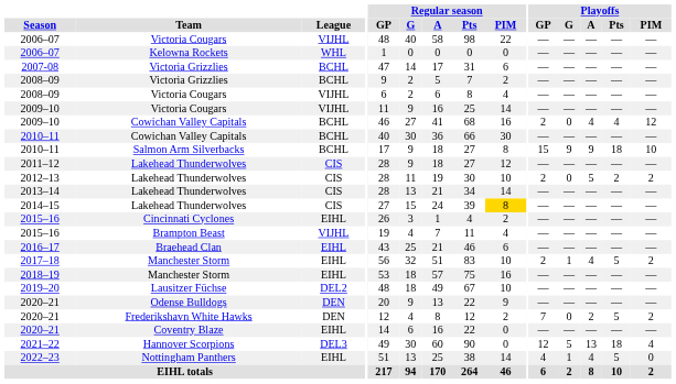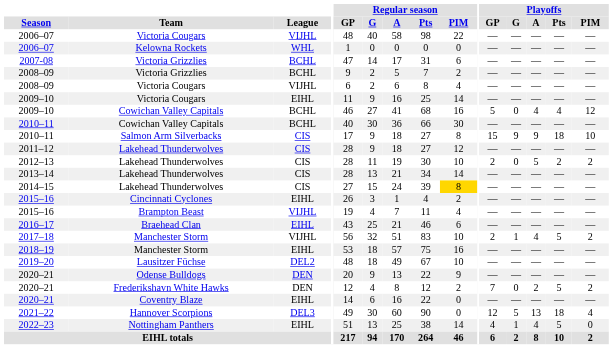 <table border="0" cellpadding="1" cellspacing="0" style="text-align:center; width:60em;">
 <tr bgcolor="#e0e0e0">
 <th colspan="3" bgcolor="#ffffff"></th>
 <th rowspan="99" bgcolor="#ffffff"></th>
 <th colspan="5"><a href='#'>Regular season</a></th>
 <th rowspan="99" bgcolor="#ffffff"></th>
 <th colspan="5"><a href='#'>Playoffs</a></th>
 </tr>
 <tr bgcolor="#e0e0e0">
 <th><a href='#'>Season</a></th>
 <th>Team</th>
 <th>League</th>
 <th>GP</th>
 <th><a href='#'>G</a></th>
 <th><a href='#'>A</a></th>
 <th><a href='#'>Pts</a></th>
 <th><a href='#'>PIM</a></th>
 <th>GP</th>
 <th>G</th>
 <th>A</th>
 <th>Pts</th>
 <th>PIM</th>
 </tr>
 <tr>
 <td>2006–07</td>
 <td><a href='#'>Victoria Cougars</a></td>
 <td><a href='#'>VIJHL</a></td>
 <td>48</td>
 <td>40</td>
 <td>58</td>
 <td>98</td>
 <td>22</td>
 <td>—</td>
 <td>—</td>
 <td>—</td>
 <td>—</td>
 <td>—</td>
 </tr>
 <tr bgcolor="#f0f0f0">
 <td><a href='#'>2006–07</a></td>
 <td><a href='#'>Kelowna Rockets</a></td>
 <td><a href='#'>WHL</a></td>
 <td>1</td>
 <td>0</td>
 <td>0</td>
 <td>0</td>
 <td>0</td>
 <td>—</td>
 <td>—</td>
 <td>—</td>
 <td>—</td>
 <td>—</td>
 </tr>
 <tr>
 <td><a href='#'>2007-08</a></td>
 <td><a href='#'>Victoria Grizzlies</a></td>
 <td><a href='#'>BCHL</a></td>
 <td>47</td>
 <td>14</td>
 <td>17</td>
 <td>31</td>
 <td>6</td>
 <td>—</td>
 <td>—</td>
 <td>—</td>
 <td>—</td>
 <td>—</td>
 </tr>
 <tr bgcolor="#f0f0f0">
 <td>2008–09</td>
 <td>Victoria Grizzlies</td>
 <td>BCHL</td>
 <td>9</td>
 <td>2</td>
 <td>5</td>
 <td>7</td>
 <td>2</td>
 <td>—</td>
 <td>—</td>
 <td>—</td>
 <td>—</td>
 <td>—</td>
 </tr>
 <tr>
 <td>2008–09</td>
 <td>Victoria Cougars</td>
 <td>VIJHL</td>
 <td>6</td>
 <td>2</td>
 <td>6</td>
 <td>8</td>
 <td>4</td>
 <td>—</td>
 <td>—</td>
 <td>—</td>
 <td>—</td>
 <td>—</td>
 </tr>
 <tr bgcolor="#f0f0f0">
 <td>2009–10</td>
 <td>Victoria Cougars</td>
-<td>VIJHL</td>
+<td>EIHL</td>
 <td>11</td>
 <td>9</td>
 <td>16</td>
 <td>25</td>
 <td>14</td>
 <td>—</td>
 <td>—</td>
 <td>—</td>
 <td>—</td>
 <td>—</td>
 </tr>
 <tr>
 <td>2009–10</td>
 <td><a href='#'>Cowichan Valley Capitals</a></td>
 <td>BCHL</td>
 <td>46</td>
 <td>27</td>
 <td>41</td>
 <td>68</td>
 <td>16</td>
-<td>2</td>
+<td>5</td>
 <td>0</td>
 <td>4</td>
 <td>4</td>
 <td>12</td>
 </tr>
 <tr bgcolor="#f0f0f0">
 <td><a href='#'>2010–11</a></td>
 <td>Cowichan Valley Capitals</td>
 <td>BCHL</td>
 <td>40</td>
 <td>30</td>
 <td>36</td>
 <td>66</td>
 <td>30</td>
 <td>—</td>
 <td>—</td>
 <td>—</td>
 <td>—</td>
 <td>—</td>
 </tr>
 <tr>
 <td>2010–11</td>
 <td><a href='#'>Salmon Arm Silverbacks</a></td>
-<td>BCHL</td>
+<td><a href='#'>CIS</a></td>
 <td>17</td>
 <td>9</td>
 <td>18</td>
 <td>27</td>
 <td>8</td>
 <td>15</td>
 <td>9</td>
 <td>9</td>
 <td>18</td>
 <td>10</td>
 </tr>
 <tr bgcolor="#f0f0f0">
 <td>2011–12</td>
 <td><a href='#'>Lakehead Thunderwolves</a></td>
 <td><a href='#'>CIS</a></td>
 <td>28</td>
 <td>9</td>
 <td>18</td>
 <td>27</td>
 <td>12</td>
 <td>—</td>
 <td>—</td>
 <td>—</td>
 <td>—</td>
 <td>—</td>
 </tr>
 <tr>
 <td>2012–13</td>
 <td>Lakehead Thunderwolves</td>
 <td>CIS</td>
 <td>28</td>
 <td>11</td>
 <td>19</td>
 <td>30</td>
 <td>10</td>
 <td>2</td>
 <td>0</td>
 <td>5</td>
 <td>2</td>
 <td>2</td>
 </tr>
 <tr bgcolor="#f0f0f0">
 <td>2013–14</td>
 <td>Lakehead Thunderwolves</td>
 <td>CIS</td>
 <td>28</td>
 <td>13</td>
 <td>21</td>
 <td>34</td>
 <td>14</td>
 <td>—</td>
 <td>—</td>
 <td>—</td>
 <td>—</td>
 <td>—</td>
 </tr>
 <tr>
 <td>2014–15</td>
 <td>Lakehead Thunderwolves</td>
 <td>CIS</td>
 <td>27</td>
 <td>15</td>
 <td>24</td>
 <td>39</td>
 <td style="background: gold;">8</td>
 <td>—</td>
 <td>—</td>
 <td>—</td>
 <td>—</td>
 <td>—</td>
 </tr>
 <tr bgcolor="#f0f0f0">
 <td><a href='#'>2015–16</a></td>
 <td><a href='#'>Cincinnati Cyclones</a></td>
 <td>EIHL</td>
 <td>26</td>
 <td>3</td>
 <td>1</td>
 <td>4</td>
 <td>2</td>
 <td>—</td>
 <td>—</td>
 <td>—</td>
 <td>—</td>
 <td>—</td>
 </tr>
 <tr>
 <td>2015–16</td>
 <td><a href='#'>Brampton Beast</a></td>
 <td><a href='#'>VIJHL</a></td>
 <td>19</td>
 <td>4</td>
 <td>7</td>
 <td>11</td>
 <td>4</td>
 <td>—</td>
 <td>—</td>
 <td>—</td>
 <td>—</td>
 <td>—</td>
 </tr>
 <tr bgcolor="#f0f0f0">
 <td><a href='#'>2016–17</a></td>
 <td><a href='#'>Braehead Clan</a></td>
 <td><a href='#'>EIHL</a></td>
 <td>43</td>
 <td>25</td>
 <td>21</td>
 <td>46</td>
 <td>6</td>
 <td>—</td>
 <td>—</td>
 <td>—</td>
 <td>—</td>
 <td>—</td>
 </tr>
 <tr>
 <td><a href='#'>2017–18</a></td>
 <td><a href='#'>Manchester Storm</a></td>
-<td>EIHL</td>
+<td>VIJHL</td>
 <td>56</td>
 <td>32</td>
 <td>51</td>
 <td>83</td>
 <td>10</td>
 <td>2</td>
 <td>1</td>
 <td>4</td>
 <td>5</td>
 <td>2</td>
 </tr>
 <tr bgcolor="#f0f0f0">
 <td><a href='#'>2018–19</a></td>
 <td>Manchester Storm</td>
 <td>EIHL</td>
 <td>53</td>
 <td>18</td>
 <td>57</td>
 <td>75</td>
 <td>16</td>
 <td>—</td>
 <td>—</td>
 <td>—</td>
 <td>—</td>
 <td>—</td>
 </tr>
 <tr>
 <td><a href='#'>2019–20</a></td>
 <td><a href='#'>Lausitzer Füchse</a></td>
 <td><a href='#'>DEL2</a></td>
 <td>48</td>
 <td>18</td>
 <td>49</td>
 <td>67</td>
 <td>10</td>
 <td>—</td>
 <td>—</td>
 <td>—</td>
 <td>—</td>
 <td>—</td>
 </tr>
 <tr bgcolor="#f0f0f0">
 <td>2020–21</td>
 <td><a href='#'>Odense Bulldogs</a></td>
 <td><a href='#'>DEN</a></td>
 <td>20</td>
 <td>9</td>
 <td>13</td>
 <td>22</td>
 <td>9</td>
 <td>—</td>
 <td>—</td>
 <td>—</td>
 <td>—</td>
 <td>—</td>
 </tr>
 <tr>
 <td>2020–21</td>
 <td><a href='#'>Frederikshavn White Hawks</a></td>
 <td>DEN</td>
 <td>12</td>
 <td>4</td>
 <td>8</td>
 <td>12</td>
 <td>2</td>
 <td>7</td>
 <td>0</td>
 <td>2</td>
 <td>5</td>
 <td>2</td>
 </tr>
 <tr bgcolor="#f0f0f0">
 <td><a href='#'>2020–21</a></td>
 <td><a href='#'>Coventry Blaze</a></td>
 <td>EIHL</td>
 <td>14</td>
 <td>6</td>
 <td>16</td>
 <td>22</td>
 <td>0</td>
 <td>—</td>
 <td>—</td>
 <td>—</td>
 <td>—</td>
 <td>—</td>
 </tr>
 <tr>
 <td><a href='#'>2021–22</a></td>
 <td><a href='#'>Hannover Scorpions</a></td>
 <td><a href='#'>DEL3</a></td>
 <td>49</td>
 <td>30</td>
 <td>60</td>
 <td>90</td>
 <td>0</td>
 <td>12</td>
 <td>5</td>
 <td>13</td>
 <td>18</td>
 <td>4</td>
 </tr>
 <tr bgcolor="#f0f0f0">
 <td><a href='#'>2022–23</a></td>
 <td><a href='#'>Nottingham Panthers</a></td>
 <td>EIHL</td>
 <td>51</td>
 <td>13</td>
 <td>25</td>
 <td>38</td>
 <td>14</td>
 <td>4</td>
 <td>1</td>
 <td>4</td>
 <td>5</td>
 <td>0</td>
 </tr>
 <tr bgcolor="#e0e0e0">
 <th colspan="3">EIHL totals</th>
 <th>217</th>
 <th>94</th>
 <th>170</th>
 <th>264</th>
 <th>46</th>
 <th>6</th>
 <th>2</th>
 <th>8</th>
 <th>10</th>
 <th>2</th>
 </tr>
 </table>
